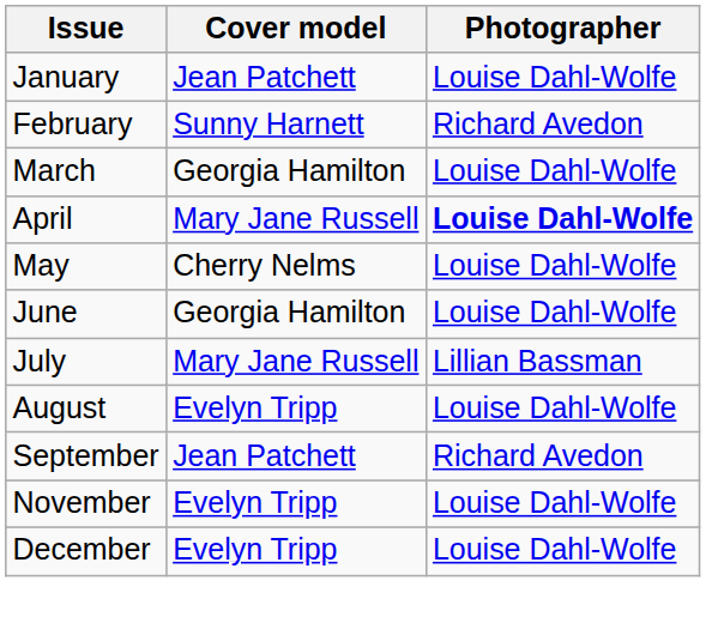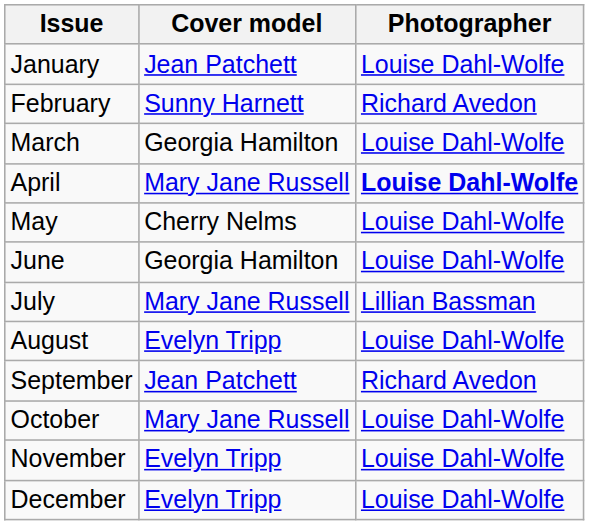 <table class="sortable wikitable">
 <tr>
 <th>Issue</th>
 <th>Cover model</th>
 <th>Photographer</th>
 </tr>
 <tr>
 <td>January</td>
 <td><a href='#'>Jean Patchett</a></td>
 <td><a href='#'>Louise Dahl-Wolfe</a></td>
 </tr>
 <tr>
 <td>February</td>
 <td><a href='#'>Sunny Harnett</a></td>
 <td><a href='#'>Richard Avedon</a></td>
 </tr>
 <tr>
 <td>March</td>
 <td>Georgia Hamilton</td>
 <td><a href='#'>Louise Dahl-Wolfe</a></td>
 </tr>
 <tr>
 <td>April</td>
 <td><a href='#'>Mary Jane Russell</a></td>
 <td><strong><a href='#'>Louise Dahl-Wolfe</a></strong></td>
 </tr>
 <tr>
 <td>May</td>
 <td>Cherry Nelms</td>
 <td><a href='#'>Louise Dahl-Wolfe</a></td>
 </tr>
 <tr>
 <td>June</td>
 <td>Georgia Hamilton</td>
 <td><a href='#'>Louise Dahl-Wolfe</a></td>
 </tr>
 <tr>
 <td>July</td>
 <td><a href='#'>Mary Jane Russell</a></td>
 <td><a href='#'>Lillian Bassman</a></td>
 </tr>
 <tr>
 <td>August</td>
 <td><a href='#'>Evelyn Tripp</a></td>
 <td><a href='#'>Louise Dahl-Wolfe</a></td>
 </tr>
 <tr>
 <td>September</td>
 <td><a href='#'>Jean Patchett</a></td>
 <td><a href='#'>Richard Avedon</a></td>
 </tr>
 <tr>
+<td>October</td>
+<td><a href='#'>Mary Jane Russell</a></td>
+<td><a href='#'>Louise Dahl-Wolfe</a></td>
+</tr>
+<tr>
 <td>November</td>
 <td><a href='#'>Evelyn Tripp</a></td>
 <td><a href='#'>Louise Dahl-Wolfe</a></td>
 </tr>
 <tr>
 <td>December</td>
 <td><a href='#'>Evelyn Tripp</a></td>
 <td><a href='#'>Louise Dahl-Wolfe</a></td>
 </tr>
 </table>
